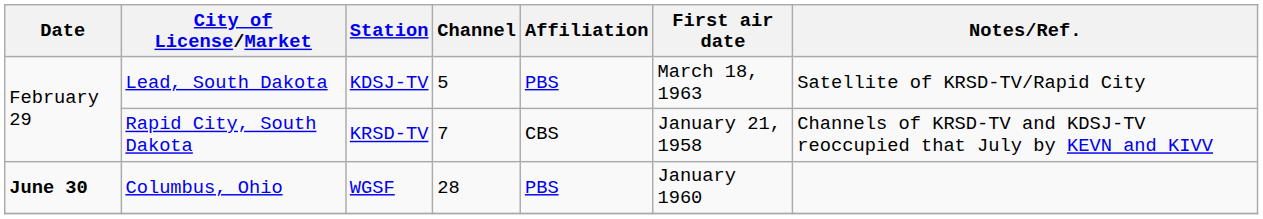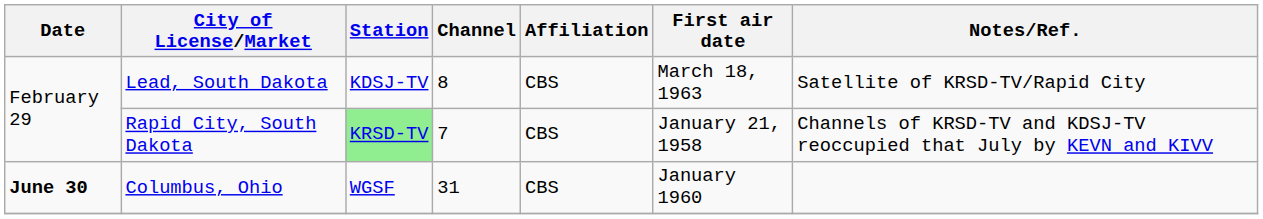 <table class="wikitable sortable">
 <tr>
 <th>Date</th>
 <th><a href='#'>City of License</a>/<a href='#'>Market</a></th>
 <th><a href='#'>Station</a></th>
 <th>Channel</th>
 <th>Affiliation</th>
 <th>First air date</th>
 <th>Notes/Ref.</th>
 </tr>
 <tr>
 <td rowspan=2>February 29</td>
 <td><a href='#'>Lead, South Dakota</a></td>
 <td><a href='#'>KDSJ-TV</a></td>
-<td>5</td>
-<td><a href='#'>PBS</a></td>
+<td>8</td>
+<td>CBS</td>
 <td>March 18, 1963</td>
 <td>Satellite of KRSD-TV/Rapid City</td>
 </tr>
 <tr>
 <td><a href='#'>Rapid City, South Dakota</a></td>
-<td><a href='#'>KRSD-TV</a></td>
+<td style="background: lightgreen;"><a href='#'>KRSD-TV</a></td>
 <td>7</td>
 <td>CBS</td>
 <td>January 21, 1958</td>
 <td>Channels of KRSD-TV and KDSJ-TV reoccupied that July by <a href='#'>KEVN and KIVV</a></td>
 </tr>
 <tr>
 <td><strong>June 30</strong></td>
 <td><a href='#'>Columbus, Ohio</a></td>
 <td><a href='#'>WGSF</a></td>
-<td>28</td>
-<td><a href='#'>PBS</a></td>
+<td>31</td>
+<td>CBS</td>
 <td>January 1960</td>
 <td></td>
 </tr>
 <tr>
 </tr>
 </table>
